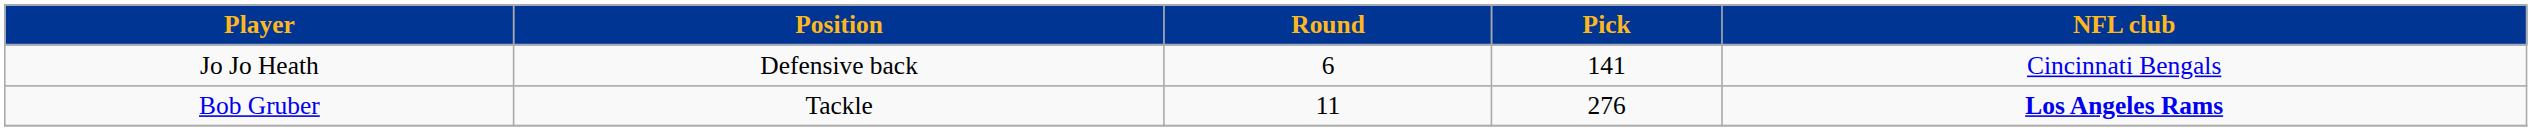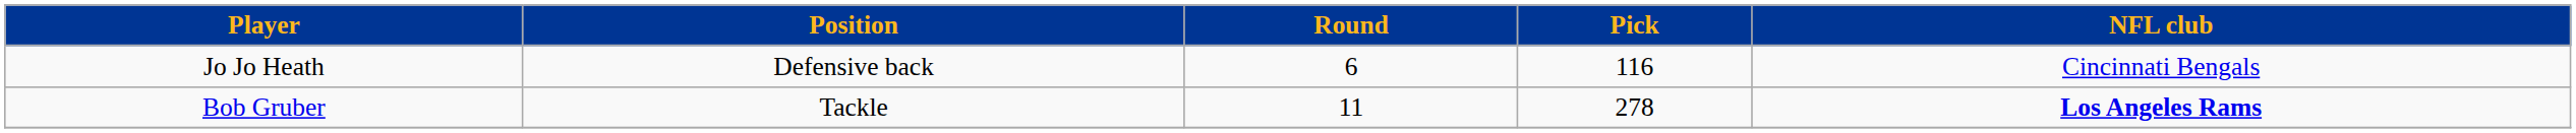 <table class="wikitable" width="80%">
 <tr align="center"  style="background:#003594; color:#FFB81C; text-align: center;">
 <td><strong>Player</strong></td>
 <td><strong>Position</strong></td>
 <td><strong>Round</strong></td>
 <td><strong>Pick</strong></td>
 <td><strong>NFL club</strong></td>
 </tr>
 <tr align="center" bgcolor="">
 <td>Jo Jo Heath</td>
 <td>Defensive back</td>
 <td>6</td>
-<td>141</td>
+<td>116</td>
 <td><a href='#'>Cincinnati Bengals</a></td>
 </tr>
 <tr align="center" bgcolor="">
 <td><a href='#'>Bob Gruber</a></td>
 <td>Tackle</td>
 <td>11</td>
-<td>276</td>
+<td>278</td>
 <td><strong><a href='#'>Los Angeles Rams</a></strong></td>
 </tr>
 <tr align="center" bgcolor="">
 </tr>
 </table>
